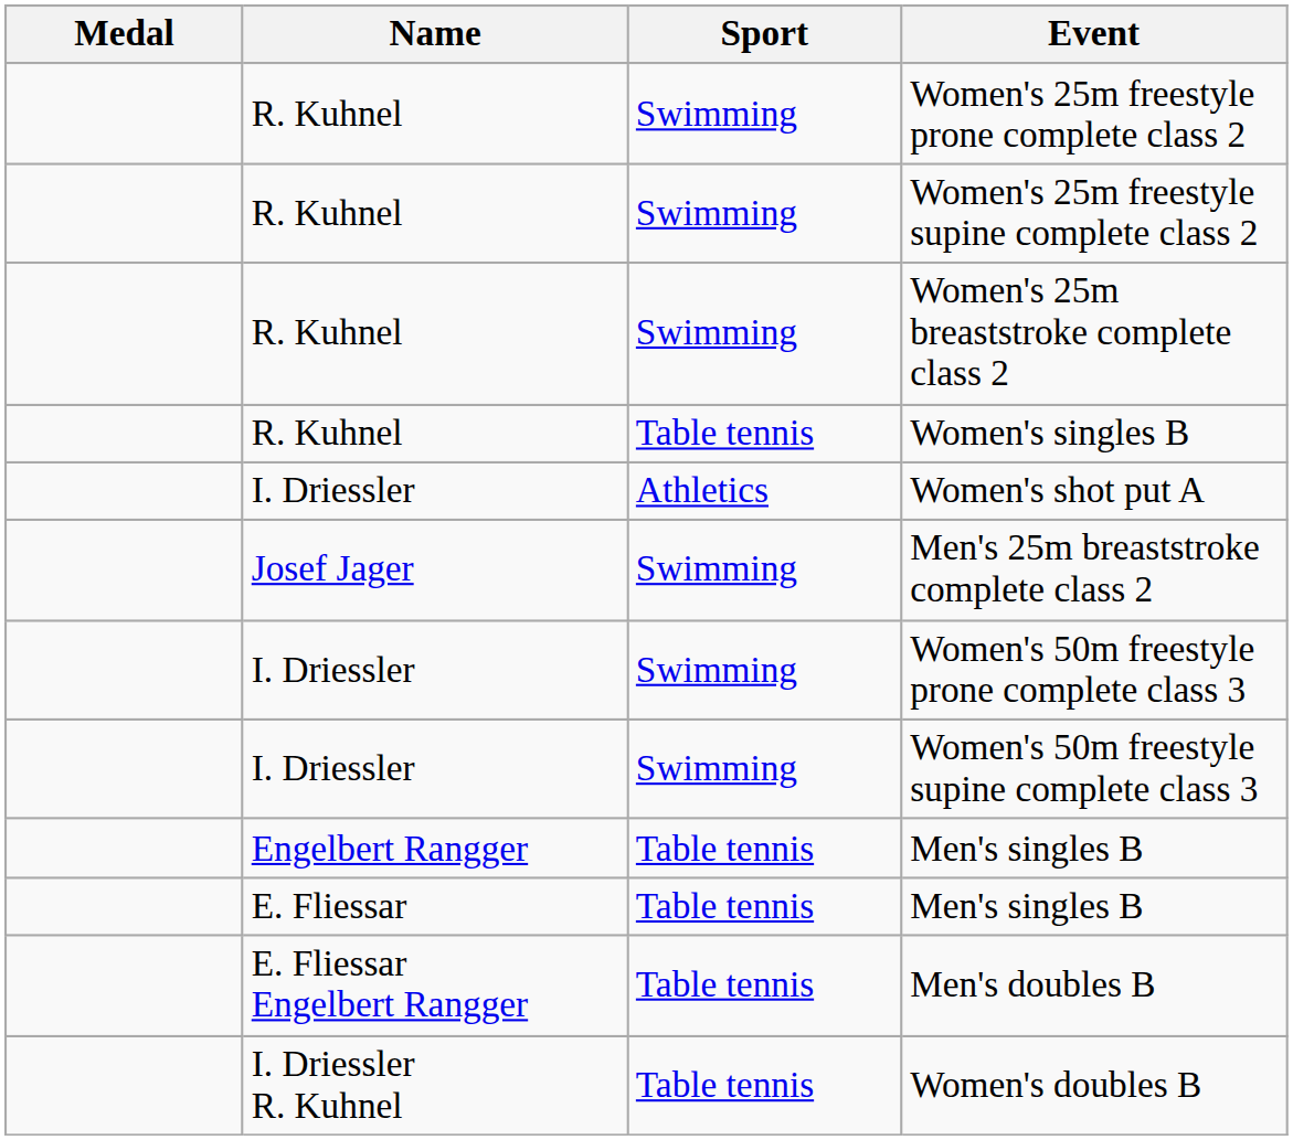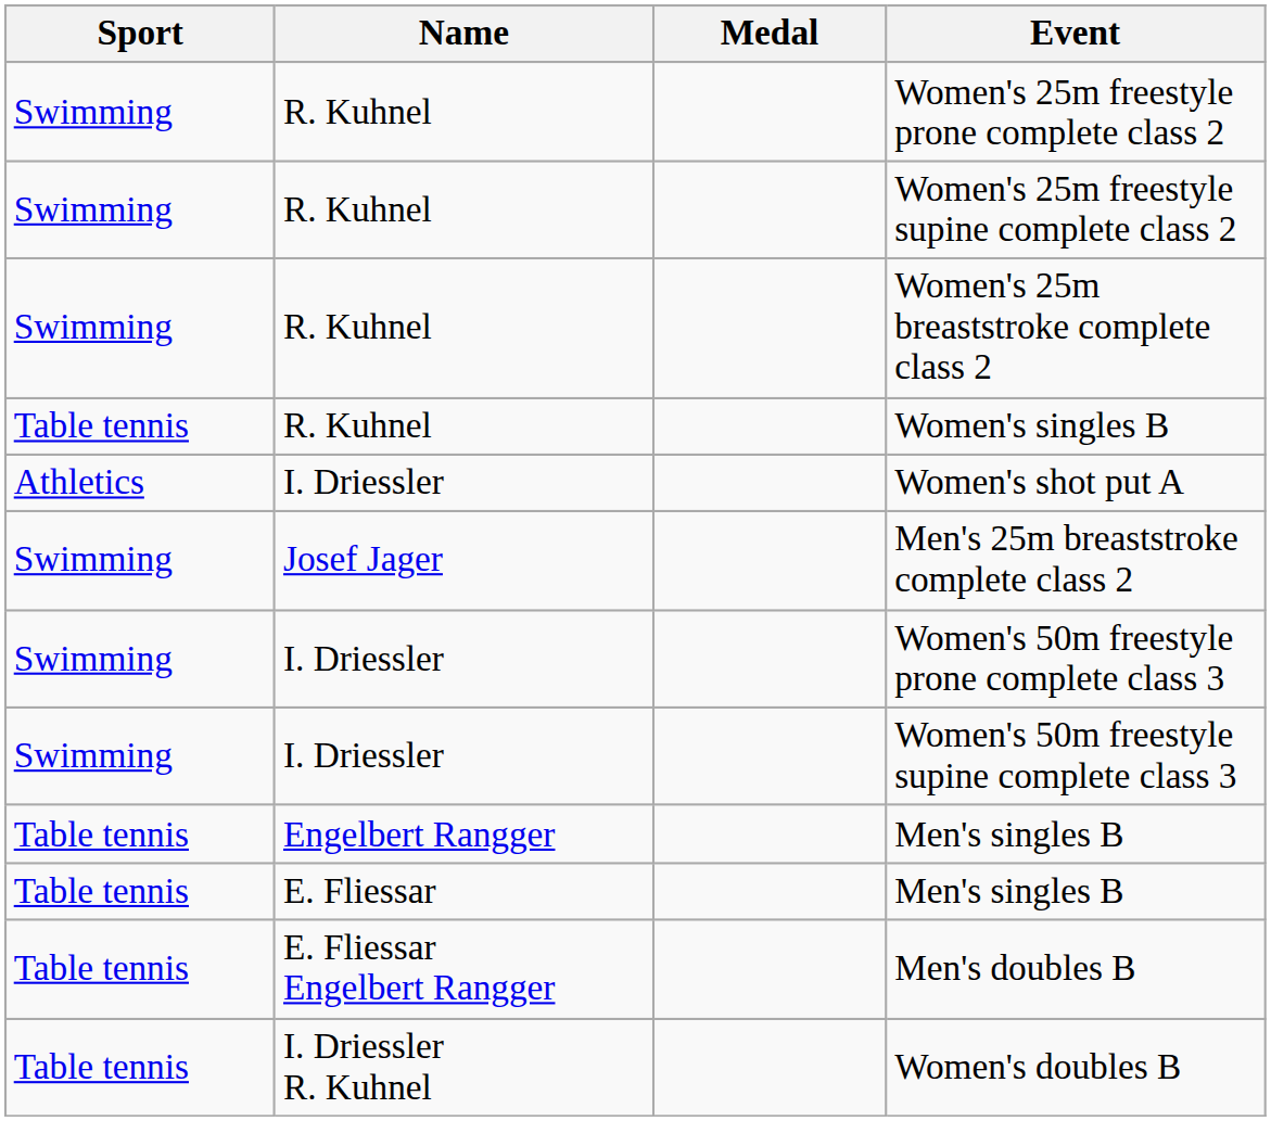 <table class="wikitable">
 <tr>
+<th style="width:7em">Sport</th>
+<th style="width:10em">Name</th>
 <th style="width:6em">Medal</th>
-<th style="width:10em">Name</th>
-<th style="width:7em">Sport</th>
 <th style="width:10em">Event</th>
 </tr>
 <tr>
+<td><a href='#'>Swimming</a></td>
+<td>R. Kuhnel</td>
 <td></td>
-<td>R. Kuhnel</td>
-<td><a href='#'>Swimming</a></td>
 <td>Women's 25m freestyle prone complete class 2</td>
 </tr>
 <tr>
+<td><a href='#'>Swimming</a></td>
+<td>R. Kuhnel</td>
 <td></td>
-<td>R. Kuhnel</td>
-<td><a href='#'>Swimming</a></td>
 <td>Women's 25m freestyle supine complete class 2</td>
 </tr>
 <tr>
+<td><a href='#'>Swimming</a></td>
+<td>R. Kuhnel</td>
 <td></td>
-<td>R. Kuhnel</td>
-<td><a href='#'>Swimming</a></td>
 <td>Women's 25m breaststroke complete class 2</td>
 </tr>
 <tr>
+<td><a href='#'>Table tennis</a></td>
+<td>R. Kuhnel</td>
 <td></td>
-<td>R. Kuhnel</td>
-<td><a href='#'>Table tennis</a></td>
 <td>Women's singles B</td>
 </tr>
 <tr>
+<td><a href='#'>Athletics</a></td>
+<td>I. Driessler</td>
 <td></td>
-<td>I. Driessler</td>
-<td><a href='#'>Athletics</a></td>
 <td>Women's shot put A</td>
 </tr>
 <tr>
+<td><a href='#'>Swimming</a></td>
+<td><a href='#'>Josef Jager</a></td>
 <td></td>
-<td><a href='#'>Josef Jager</a></td>
-<td><a href='#'>Swimming</a></td>
 <td>Men's 25m breaststroke complete class 2</td>
 </tr>
 <tr>
+<td><a href='#'>Swimming</a></td>
+<td>I. Driessler</td>
 <td></td>
-<td>I. Driessler</td>
-<td><a href='#'>Swimming</a></td>
 <td>Women's 50m freestyle prone complete class 3</td>
 </tr>
 <tr>
+<td><a href='#'>Swimming</a></td>
+<td>I. Driessler</td>
 <td></td>
-<td>I. Driessler</td>
-<td><a href='#'>Swimming</a></td>
 <td>Women's 50m freestyle supine complete class 3</td>
 </tr>
 <tr>
+<td><a href='#'>Table tennis</a></td>
+<td><a href='#'>Engelbert Rangger</a></td>
 <td></td>
-<td><a href='#'>Engelbert Rangger</a></td>
-<td><a href='#'>Table tennis</a></td>
 <td>Men's singles B</td>
 </tr>
 <tr>
+<td><a href='#'>Table tennis</a></td>
+<td>E. Fliessar</td>
 <td></td>
-<td>E. Fliessar</td>
-<td><a href='#'>Table tennis</a></td>
 <td>Men's singles B</td>
 </tr>
 <tr>
+<td><a href='#'>Table tennis</a></td>
+<td>E. Fliessar<br> <a href='#'>Engelbert Rangger</a></td>
 <td></td>
-<td>E. Fliessar<br> <a href='#'>Engelbert Rangger</a></td>
-<td><a href='#'>Table tennis</a></td>
 <td>Men's doubles B</td>
 </tr>
 <tr>
+<td><a href='#'>Table tennis</a></td>
+<td>I. Driessler<br> R. Kuhnel</td>
 <td></td>
-<td>I. Driessler<br> R. Kuhnel</td>
-<td><a href='#'>Table tennis</a></td>
 <td>Women's doubles B</td>
 </tr>
 </table>
